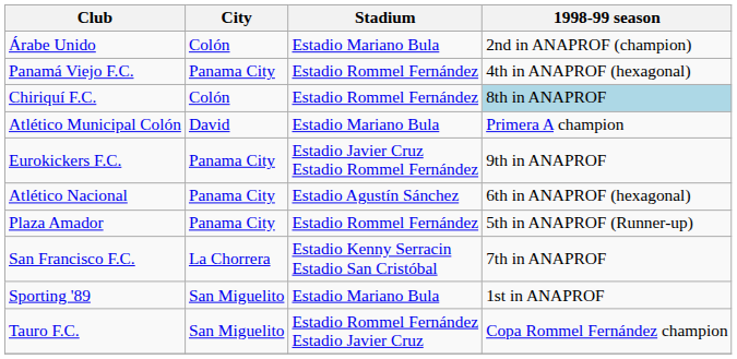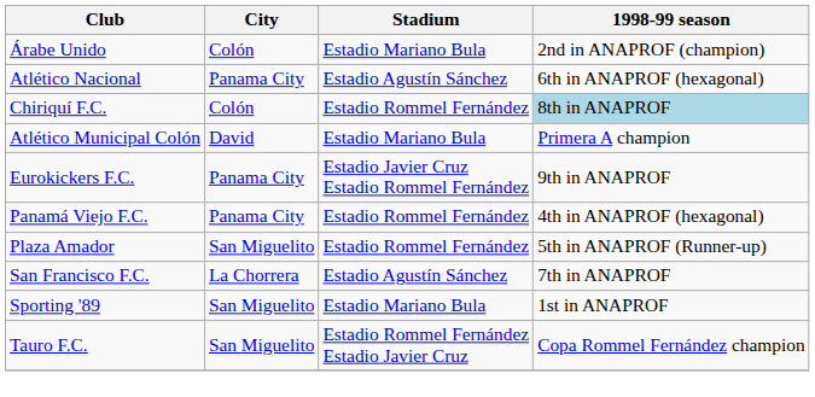 <table class="wikitable sortable">
 <tr>
 <th>Club</th>
 <th>City</th>
 <th>Stadium</th>
 <th>1998-99 season</th>
 </tr>
 <tr>
 <td><a href='#'>Árabe Unido</a></td>
 <td><a href='#'>Colón</a></td>
 <td><a href='#'>Estadio Mariano Bula</a></td>
 <td>2nd in ANAPROF (champion)</td>
 </tr>
 <tr>
-<td><a href='#'>Panamá Viejo F.C.</a></td>
+<td><a href='#'>Atlético Nacional</a></td>
 <td><a href='#'>Panama City</a></td>
-<td><a href='#'>Estadio Rommel Fernández</a></td>
-<td>4th in ANAPROF (hexagonal)</td>
+<td><a href='#'>Estadio Agustín Sánchez</a></td>
+<td>6th in ANAPROF (hexagonal)</td>
 </tr>
 <tr>
 <td><a href='#'>Chiriquí F.C.</a></td>
 <td><a href='#'>Colón</a></td>
 <td><a href='#'>Estadio Rommel Fernández</a></td>
 <td style="background: lightblue;">8th in ANAPROF</td>
 </tr>
 <tr>
 <td><a href='#'>Atlético Municipal Colón</a></td>
 <td><a href='#'>David</a></td>
 <td><a href='#'>Estadio Mariano Bula</a></td>
 <td><a href='#'>Primera A</a> champion</td>
 </tr>
 <tr>
 <td><a href='#'>Eurokickers F.C.</a></td>
 <td><a href='#'>Panama City</a></td>
 <td><a href='#'>Estadio Javier Cruz</a><br><a href='#'>Estadio Rommel Fernández</a></td>
 <td>9th in ANAPROF</td>
 </tr>
 <tr>
-<td><a href='#'>Atlético Nacional</a></td>
+<td><a href='#'>Panamá Viejo F.C.</a></td>
 <td><a href='#'>Panama City</a></td>
-<td><a href='#'>Estadio Agustín Sánchez</a></td>
-<td>6th in ANAPROF (hexagonal)</td>
+<td><a href='#'>Estadio Rommel Fernández</a></td>
+<td>4th in ANAPROF (hexagonal)</td>
 </tr>
 <tr>
 <td><a href='#'>Plaza Amador</a></td>
-<td><a href='#'>Panama City</a></td>
+<td><a href='#'>San Miguelito</a></td>
 <td><a href='#'>Estadio Rommel Fernández</a></td>
 <td>5th in ANAPROF (Runner-up)</td>
 </tr>
 <tr>
 <td><a href='#'>San Francisco F.C.</a></td>
 <td><a href='#'>La Chorrera</a></td>
-<td><a href='#'>Estadio Kenny Serracin</a><br><a href='#'>Estadio San Cristóbal</a></td>
+<td><a href='#'>Estadio Agustín Sánchez</a></td>
 <td>7th in ANAPROF</td>
 </tr>
 <tr>
 <td><a href='#'>Sporting '89</a></td>
 <td><a href='#'>San Miguelito</a></td>
 <td><a href='#'>Estadio Mariano Bula</a></td>
 <td>1st in ANAPROF</td>
 </tr>
 <tr>
 <td><a href='#'>Tauro F.C.</a></td>
 <td><a href='#'>San Miguelito</a></td>
 <td><a href='#'>Estadio Rommel Fernández</a><br><a href='#'>Estadio Javier Cruz</a></td>
 <td><a href='#'>Copa Rommel Fernández</a> champion</td>
 </tr>
 <tr>
 </tr>
 </table>
